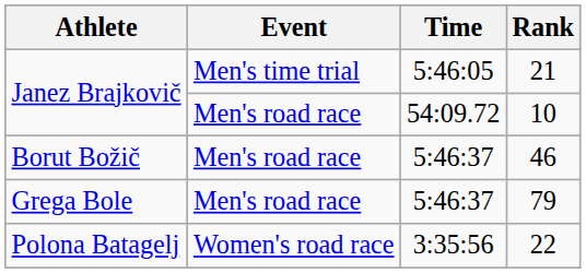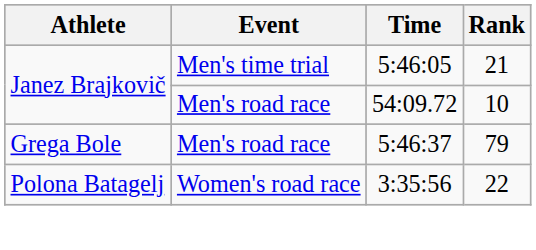 <table class="wikitable" style="font-size:90%">
 <tr>
 <th>Athlete</th>
 <th>Event</th>
 <th>Time</th>
 <th>Rank</th>
 </tr>
 <tr align=center>
 <td rowspan=2 align=left><a href='#'>Janez Brajkovič</a></td>
 <td align=left><a href='#'>Men's time trial</a></td>
 <td>5:46:05</td>
 <td>21</td>
 </tr>
 <tr align=center>
 <td align=left><a href='#'>Men's road race</a></td>
 <td>54:09.72</td>
 <td>10</td>
 </tr>
 <tr align=center>
-<td align=left><a href='#'>Borut Božič</a></td>
-<td align=left><a href='#'>Men's road race</a></td>
-<td>5:46:37</td>
-<td>46</td>
-</tr>
-<tr align=center>
 <td align=left><a href='#'>Grega Bole</a></td>
 <td align=left><a href='#'>Men's road race</a></td>
 <td>5:46:37</td>
 <td>79</td>
 </tr>
 <tr align=center>
 <td align=left><a href='#'>Polona Batagelj</a></td>
 <td align=left><a href='#'>Women's road race</a></td>
 <td>3:35:56</td>
 <td>22</td>
 </tr>
 </table>
